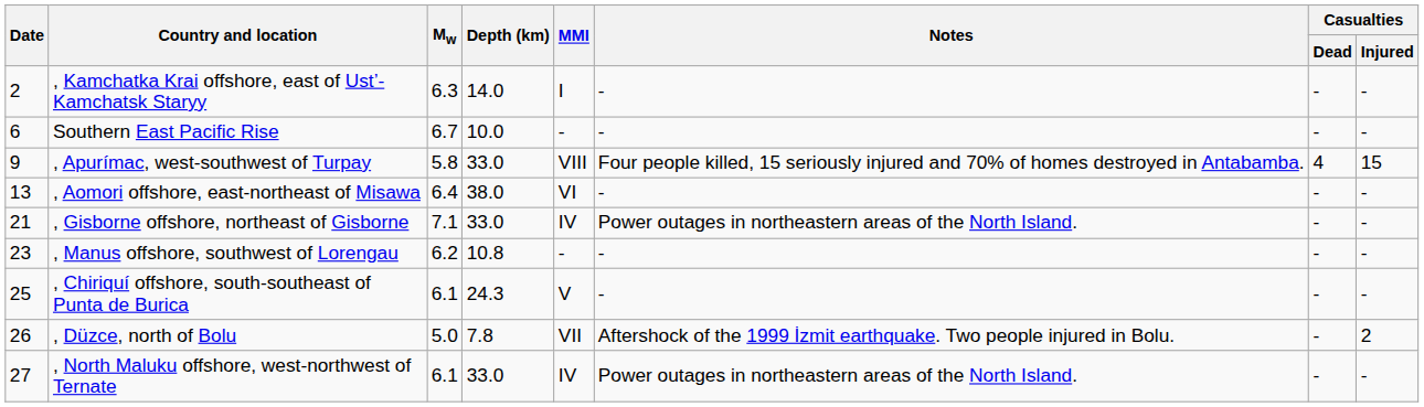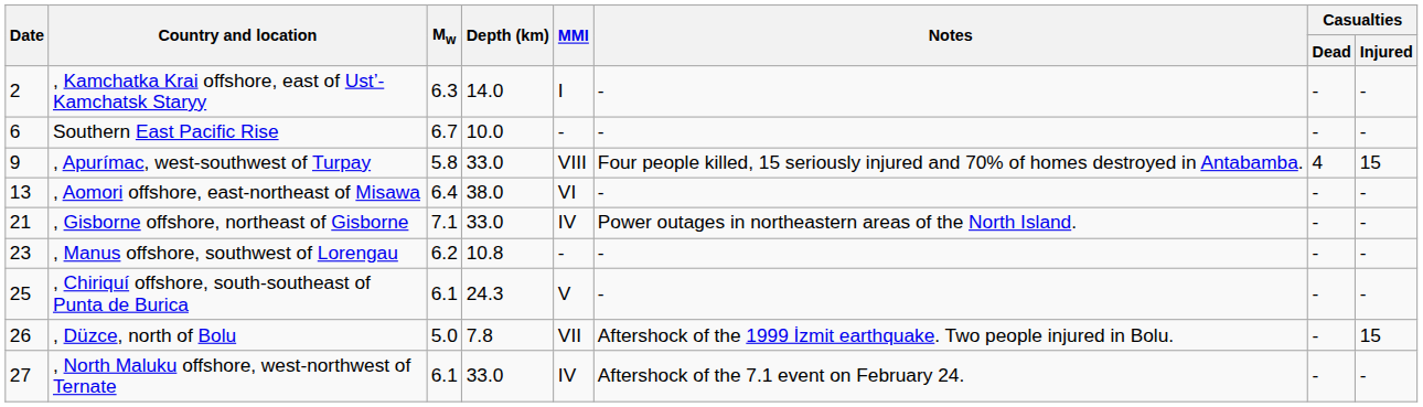 <table class="wikitable sortable" style="border:1px black;  margin-left:1em;">
 <tr>
 <th rowspan="2"><small>Date</small></th>
 <th rowspan="2" style="width: 310px"><small>Country and location</small></th>
 <th rowspan="2"><small>M<sub>w</sub></small></th>
 <th rowspan="2"><small>Depth (km)</small></th>
 <th rowspan="2"><small><a href='#'>MMI</a></small></th>
 <th rowspan="2" class="unsortable"><small>Notes</small></th>
 <th colspan="2"><small>Casualties</small></th>
 </tr>
 <tr>
 <th><small>Dead</small></th>
 <th><small>Injured</small></th>
 </tr>
 <tr>
 <td>2</td>
 <td>, <a href='#'>Kamchatka Krai</a> offshore,  east of <a href='#'>Ust’-Kamchatsk Staryy</a></td>
 <td>6.3</td>
 <td>14.0</td>
 <td>I</td>
 <td>-</td>
 <td>-</td>
 <td>-</td>
 </tr>
 <tr>
 <td>6</td>
 <td>Southern <a href='#'>East Pacific Rise</a></td>
 <td>6.7</td>
 <td>10.0</td>
 <td>-</td>
 <td>-</td>
 <td>-</td>
 <td>-</td>
 </tr>
 <tr>
 <td>9</td>
 <td>, <a href='#'>Apurímac</a>,  west-southwest of <a href='#'>Turpay</a></td>
 <td>5.8</td>
 <td>33.0</td>
 <td>VIII</td>
 <td>Four people killed, 15 seriously injured and 70% of homes destroyed in <a href='#'>Antabamba</a>.</td>
 <td>4</td>
 <td>15</td>
 </tr>
 <tr>
 <td>13</td>
 <td>, <a href='#'>Aomori</a> offshore,  east-northeast of <a href='#'>Misawa</a></td>
 <td>6.4</td>
 <td>38.0</td>
 <td>VI</td>
 <td>-</td>
 <td>-</td>
 <td>-</td>
 </tr>
 <tr>
 <td>21</td>
 <td>, <a href='#'>Gisborne</a> offshore,  northeast of <a href='#'>Gisborne</a></td>
 <td>7.1</td>
 <td>33.0</td>
 <td>IV</td>
 <td>Power outages in northeastern areas of the <a href='#'>North Island</a>.</td>
 <td>-</td>
 <td>-</td>
 </tr>
 <tr>
 <td>23</td>
 <td>, <a href='#'>Manus</a> offshore,  southwest of <a href='#'>Lorengau</a></td>
 <td>6.2</td>
 <td>10.8</td>
 <td>-</td>
 <td>-</td>
 <td>-</td>
 <td>-</td>
 </tr>
 <tr>
 <td>25</td>
 <td>, <a href='#'>Chiriquí</a> offshore,  south-southeast of <a href='#'>Punta de Burica</a></td>
 <td>6.1</td>
 <td>24.3</td>
 <td>V</td>
 <td>-</td>
 <td>-</td>
 <td>-</td>
 </tr>
 <tr>
 <td>26</td>
 <td>, <a href='#'>Düzce</a>,  north of <a href='#'>Bolu</a></td>
 <td>5.0</td>
 <td>7.8</td>
 <td>VII</td>
 <td>Aftershock of the <a href='#'>1999 İzmit earthquake</a>. Two people injured in Bolu.</td>
 <td>-</td>
-<td>2</td>
+<td>15</td>
 </tr>
 <tr>
 <td>27</td>
 <td>, <a href='#'>North Maluku</a> offshore,  west-northwest of <a href='#'>Ternate</a></td>
 <td>6.1</td>
 <td>33.0</td>
 <td>IV</td>
-<td>Power outages in northeastern areas of the <a href='#'>North Island</a>.</td>
+<td>Aftershock of the 7.1 event on February 24.</td>
 <td>-</td>
 <td>-</td>
 </tr>
 <tr>
 </tr>
 </table>
